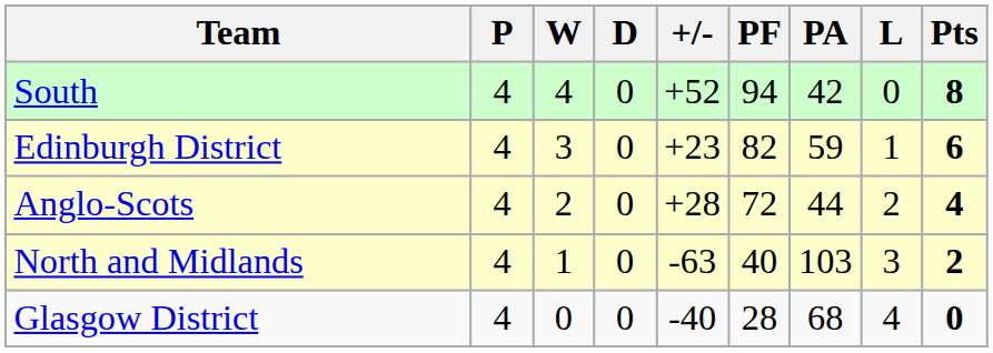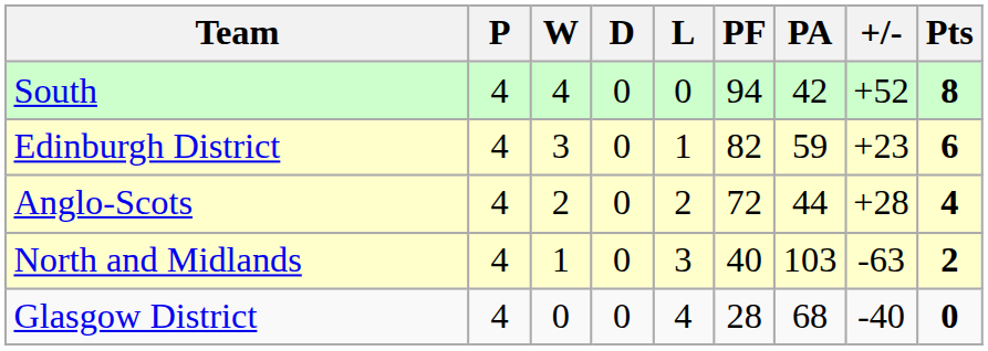 <table class="wikitable" style="text-align: center;">
 <tr>
 <th width="200">Team</th>
 <th width="20">P</th>
 <th width="20">W</th>
 <th width="20">D</th>
-<th width="25">+/-</th>
+<th width="20">L</th>
 <th width="20">PF</th>
 <th width="20">PA</th>
-<th width="20">L</th>
+<th width="25">+/-</th>
 <th width="20">Pts</th>
 </tr>
 <tr bgcolor="#ccffcc">
 <td align="left"><a href='#'>South</a></td>
 <td>4</td>
 <td>4</td>
 <td>0</td>
-<td>+52</td>
+<td>0</td>
 <td>94</td>
 <td>42</td>
-<td>0</td>
+<td>+52</td>
 <td><strong>8</strong></td>
 </tr>
 <tr bgcolor="#ffffcc">
 <td align="left"><a href='#'>Edinburgh District</a></td>
 <td>4</td>
 <td>3</td>
 <td>0</td>
-<td>+23</td>
+<td>1</td>
 <td>82</td>
 <td>59</td>
-<td>1</td>
+<td>+23</td>
 <td><strong>6</strong></td>
 </tr>
 <tr bgcolor="#ffffcc">
 <td align="left"><a href='#'>Anglo-Scots</a></td>
 <td>4</td>
 <td>2</td>
 <td>0</td>
-<td>+28</td>
+<td>2</td>
 <td>72</td>
 <td>44</td>
-<td>2</td>
+<td>+28</td>
 <td><strong>4</strong></td>
 </tr>
 <tr bgcolor="#ffffcc">
 <td align="left"><a href='#'>North and Midlands</a></td>
 <td>4</td>
 <td>1</td>
 <td>0</td>
-<td>-63</td>
+<td>3</td>
 <td>40</td>
 <td>103</td>
-<td>3</td>
+<td>-63</td>
 <td><strong>2</strong></td>
 </tr>
 <tr>
 <td align="left"><a href='#'>Glasgow District</a></td>
 <td>4</td>
 <td>0</td>
 <td>0</td>
-<td>-40</td>
+<td>4</td>
 <td>28</td>
 <td>68</td>
-<td>4</td>
+<td>-40</td>
 <td><strong>0</strong></td>
 </tr>
 </table>
